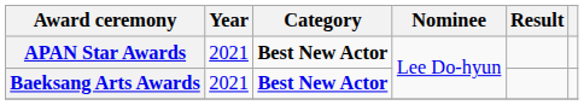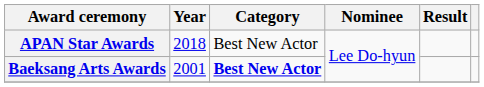 <table class="wikitable sortable plainrowheaders">
 <tr>
 <th scope="col">Award ceremony</th>
 <th scope="col">Year</th>
 <th scope="col">Category</th>
 <th scope="col">Nominee</th>
 <th scope="col">Result</th>
 <th scope="col" class="unsortable"></th>
 </tr>
 <tr>
 <th scope="row"><a href='#'>APAN Star Awards</a></th>
-<td style="text-align:center"><a href='#'>2021</a></td>
-<td><strong>Best New Actor</strong></td>
+<td style="text-align:center"><a href='#'>2018</a></td>
+<td>Best New Actor</td>
 <td rowspan="2"><a href='#'>Lee Do-hyun</a></td>
 <td></td>
 <td style="text-align:center"></td>
 </tr>
 <tr>
 <th scope="row"><a href='#'>Baeksang Arts Awards</a></th>
-<td style="text-align:center"><a href='#'>2021</a></td>
+<td style="text-align:center"><a href='#'>2001</a></td>
 <td><strong><a href='#'>Best New Actor</a></strong></td>
 <td></td>
 <td style="text-align:center"></td>
 </tr>
 <tr>
 </tr>
 </table>
